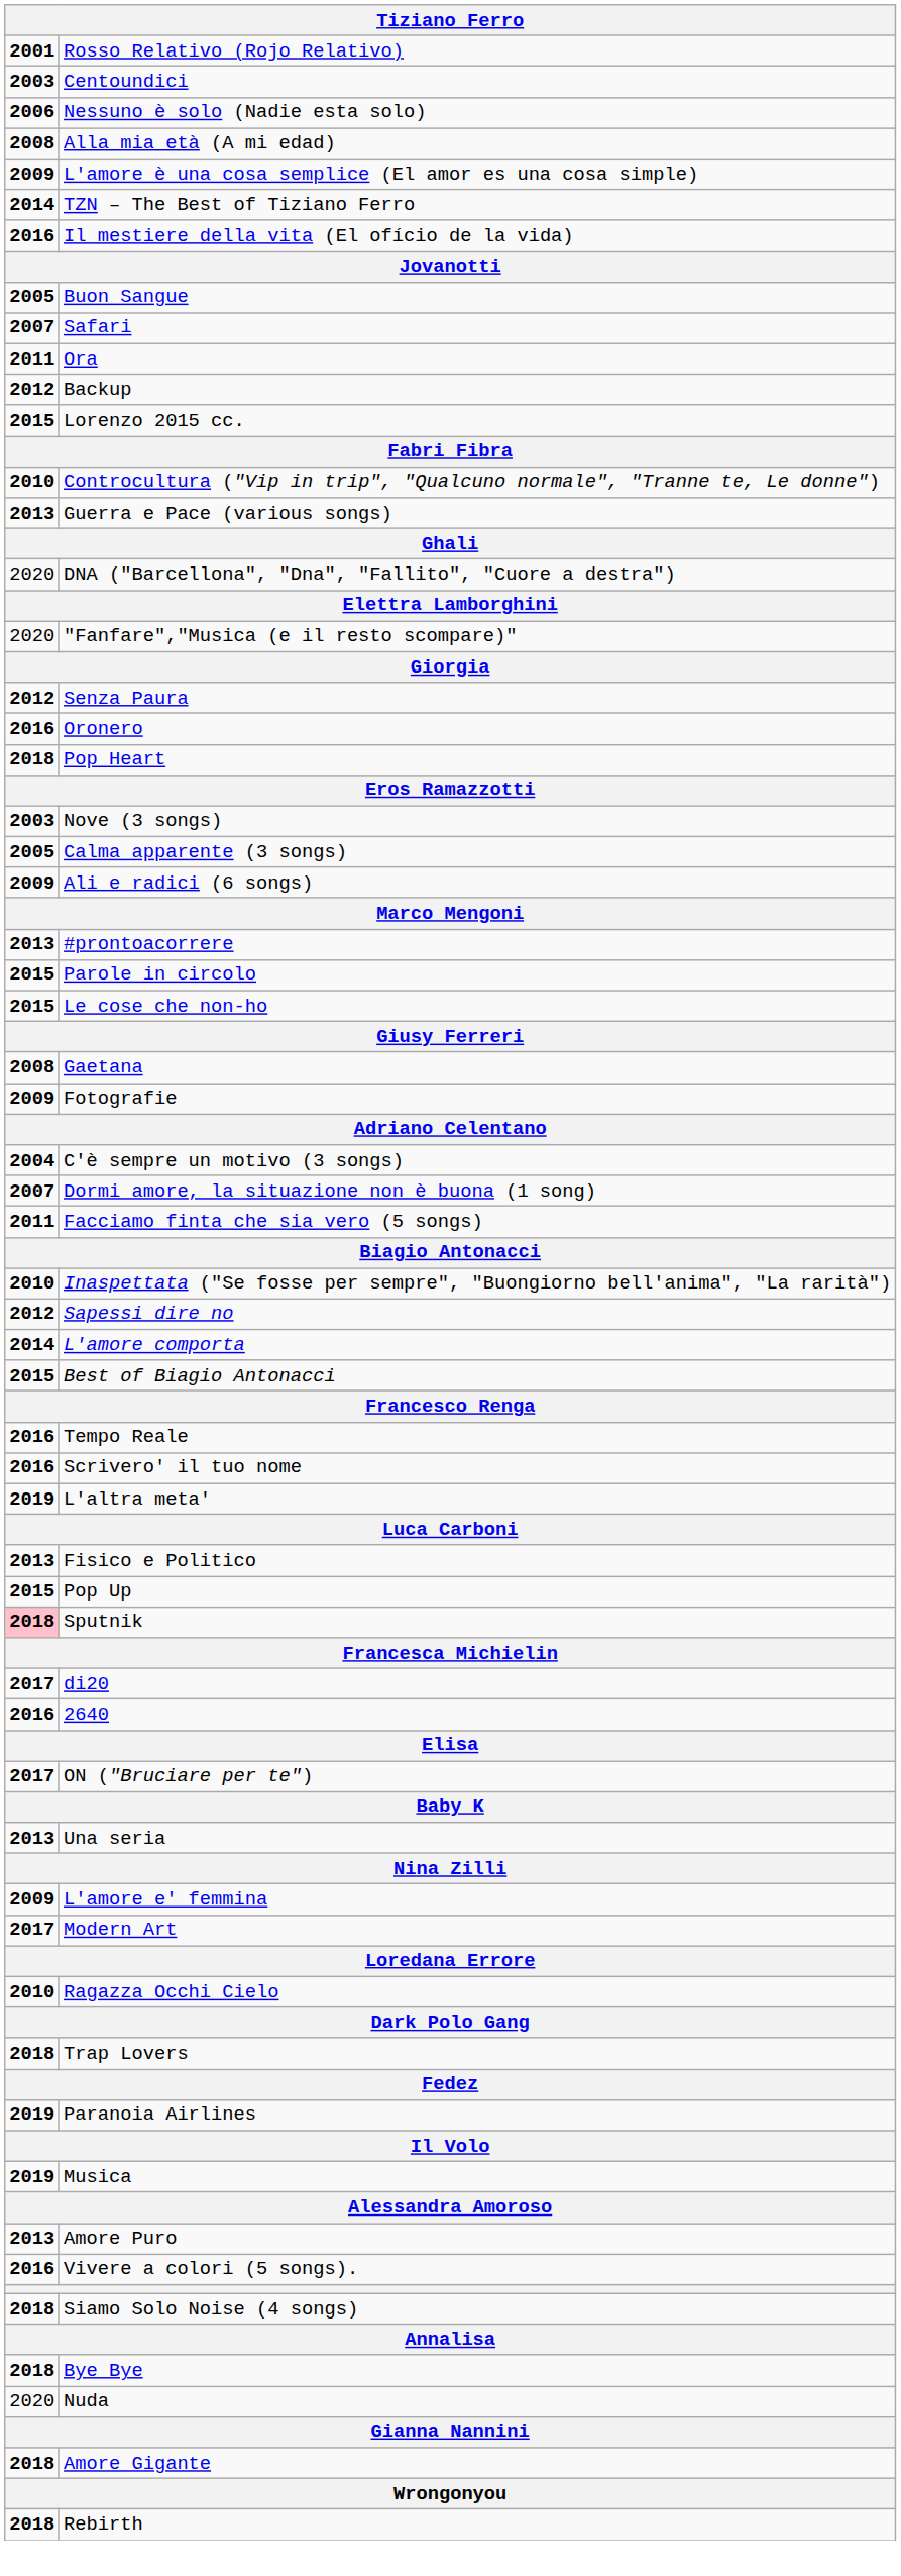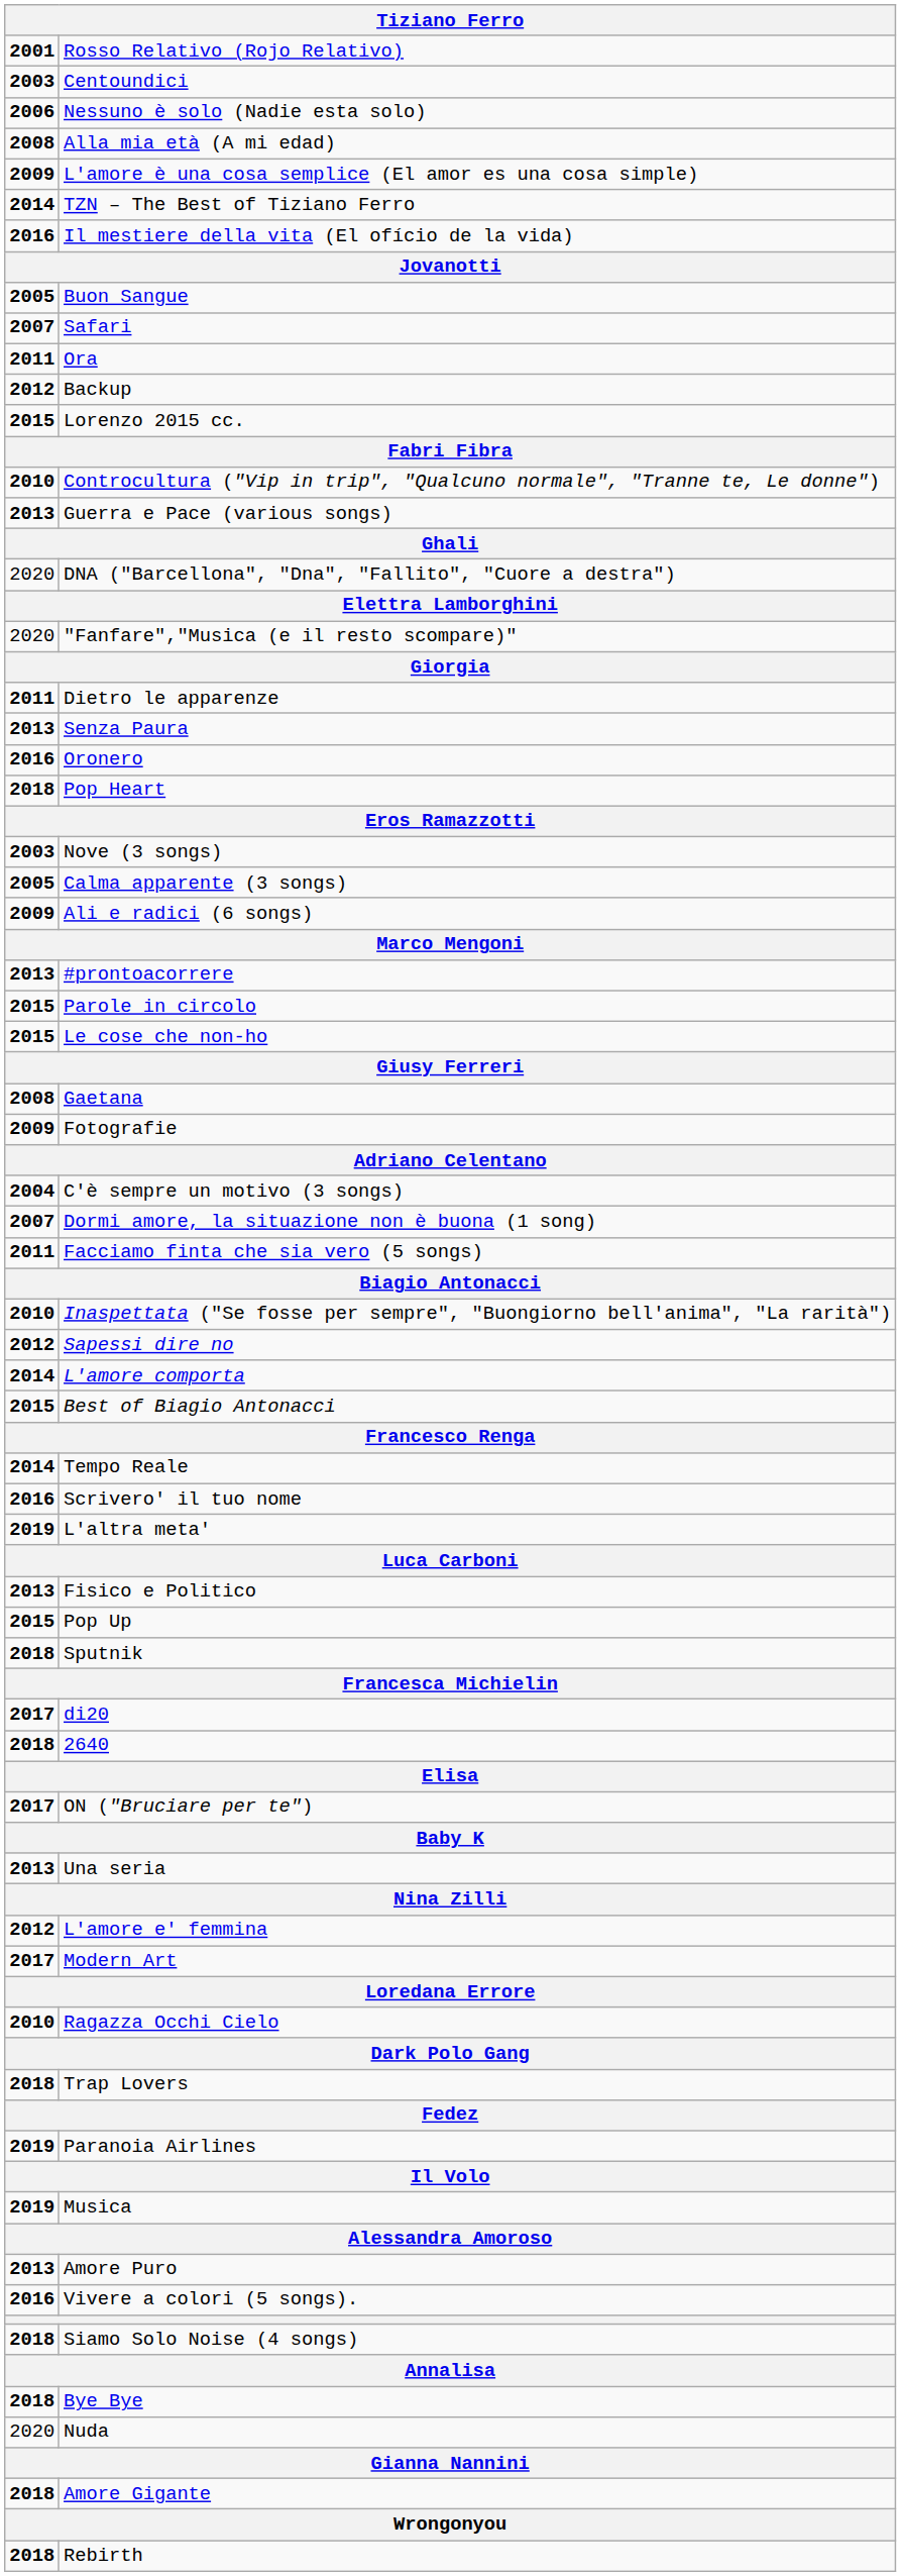 <table class="wikitable sortable">
 <tr>
 <th colspan="2"><a href='#'>Tiziano Ferro</a></th>
 </tr>
 <tr>
 <td><strong>2001</strong></td>
 <td><a href='#'>Rosso Relativo (Rojo Relativo)</a></td>
 </tr>
 <tr>
 <td><strong>2003</strong></td>
 <td><a href='#'>Centoundici</a></td>
 </tr>
 <tr>
 <td><strong>2006</strong></td>
 <td><a href='#'>Nessuno è solo</a> (Nadie esta solo)</td>
 </tr>
 <tr>
 <td><strong>2008</strong></td>
 <td><a href='#'>Alla mia età</a> (A mi edad)</td>
 </tr>
 <tr>
 <td><strong>2009</strong></td>
 <td><a href='#'>L′amore è una cosa semplice</a> (El amor es una cosa simple)</td>
 </tr>
 <tr>
 <td><strong>2014</strong></td>
 <td><a href='#'>TZN</a> – The Best of Tiziano Ferro</td>
 </tr>
 <tr>
 <td><strong>2016</strong></td>
 <td><a href='#'>Il mestiere della vita</a> (El ofício de la vida)</td>
 </tr>
 <tr>
 <th colspan="2"><strong><a href='#'>Jovanotti</a></strong></th>
 </tr>
 <tr>
 <td><strong>2005</strong></td>
 <td><a href='#'>Buon Sangue</a></td>
 </tr>
 <tr>
 <td><strong>2007</strong></td>
 <td><a href='#'>Safari</a></td>
 </tr>
 <tr>
 <td><strong>2011</strong></td>
 <td><a href='#'>Ora</a></td>
 </tr>
 <tr>
 <td><strong>2012</strong></td>
 <td>Backup</td>
 </tr>
 <tr>
 <td><strong>2015</strong></td>
 <td>Lorenzo 2015 cc.</td>
 </tr>
 <tr>
 <th colspan="2"><a href='#'>Fabri Fibra</a></th>
 </tr>
 <tr>
 <td><strong>2010</strong></td>
 <td><a href='#'>Controcultura</a> (<em>"Vip in trip", "Qualcuno normale", "Tranne te, Le donne"</em>)</td>
 </tr>
 <tr>
 <td><strong>2013</strong></td>
 <td>Guerra e Pace (various songs)</td>
 </tr>
 <tr>
 <th colspan="2"><a href='#'>Ghali</a></th>
 </tr>
 <tr>
 <td>2020</td>
 <td>DNA ("Barcellona", "Dna", "Fallito", "Cuore a destra")</td>
 </tr>
 <tr>
 <th colspan="2"><a href='#'>Elettra Lamborghini</a></th>
 </tr>
 <tr>
 <td>2020</td>
 <td>"Fanfare","Musica (e il resto scompare)"</td>
 </tr>
 <tr>
 <th colspan="2"><a href='#'>Giorgia</a></th>
 </tr>
 <tr>
-<td><strong>2012</strong></td>
+<td><strong>2011</strong></td>
+<td>Dietro le apparenze</td>
+</tr>
+<tr>
+<td><strong>2013</strong></td>
 <td><a href='#'>Senza Paura</a></td>
 </tr>
 <tr>
 <td><strong>2016</strong></td>
 <td><a href='#'>Oronero</a></td>
 </tr>
 <tr>
 <td><strong>2018</strong></td>
 <td><a href='#'>Pop Heart</a></td>
 </tr>
 <tr>
 <th colspan="2"><a href='#'>Eros Ramazzotti</a></th>
 </tr>
 <tr>
 <td><strong>2003</strong></td>
 <td>Nove (3 songs)</td>
 </tr>
 <tr>
 <td><strong>2005</strong></td>
 <td><a href='#'>Calma apparente</a> (3 songs)</td>
 </tr>
 <tr>
 <td><strong>2009</strong></td>
 <td><a href='#'>Ali e radici</a> (6 songs)</td>
 </tr>
 <tr>
 <th colspan="2"><a href='#'>Marco Mengoni</a></th>
 </tr>
 <tr>
 <td><strong>2013</strong></td>
 <td><a href='#'>#prontoacorrere</a></td>
 </tr>
 <tr>
 <td><strong>2015</strong></td>
 <td><a href='#'>Parole in circolo</a></td>
 </tr>
 <tr>
 <td><strong>2015</strong></td>
 <td><a href='#'>Le cose che non-ho</a></td>
 </tr>
 <tr>
 <th colspan="2"><a href='#'>Giusy Ferreri</a></th>
 </tr>
 <tr>
 <td><strong>2008</strong></td>
 <td><a href='#'>Gaetana</a></td>
 </tr>
 <tr>
 <td><strong>2009</strong></td>
 <td>Fotografie</td>
 </tr>
 <tr>
 <th colspan="2"><a href='#'>Adriano Celentano</a></th>
 </tr>
 <tr>
 <td><strong>2004</strong></td>
 <td>C′è sempre un motivo (3 songs)</td>
 </tr>
 <tr>
 <td><strong>2007</strong></td>
 <td><a href='#'>Dormi amore, la situazione non è buona</a> (1 song)</td>
 </tr>
 <tr>
 <td><strong>2011</strong></td>
 <td><a href='#'>Facciamo finta che sia vero</a> (5 songs)</td>
 </tr>
 <tr>
 <th colspan="2"><a href='#'>Biagio Antonacci</a></th>
 </tr>
 <tr>
 <td><strong>2010</strong></td>
 <td><em><a href='#'>Inaspettata</a></em> ("Se fosse per sempre", "Buongiorno bell′anima", "La rarità")</td>
 </tr>
 <tr>
 <td><strong>2012</strong></td>
 <td><em><a href='#'>Sapessi dire no</a></em></td>
 </tr>
 <tr>
 <td><strong>2014</strong></td>
 <td><em><a href='#'>L'amore comporta</a></em></td>
 </tr>
 <tr>
 <td><strong>2015</strong></td>
 <td><em>Best of Biagio Antonacci</em></td>
 </tr>
 <tr>
 <th colspan="2"><a href='#'>Francesco Renga</a></th>
 </tr>
 <tr>
-<td><strong>2016</strong></td>
+<td><strong>2014</strong></td>
 <td>Tempo Reale</td>
 </tr>
 <tr>
 <td><strong>2016</strong></td>
 <td>Scrivero' il tuo nome</td>
 </tr>
 <tr>
 <td><strong>2019</strong></td>
 <td>L'altra meta'</td>
 </tr>
 <tr>
 <th colspan="2"><a href='#'>Luca Carboni</a></th>
 </tr>
 <tr>
 <td><strong>2013</strong></td>
 <td>Fisico e Politico</td>
 </tr>
 <tr>
 <td><strong>2015</strong></td>
 <td>Pop Up</td>
 </tr>
 <tr>
-<td style="background: pink;"><strong>2018</strong></td>
+<td><strong>2018</strong></td>
 <td>Sputnik</td>
 </tr>
 <tr>
 <th colspan="2"><a href='#'>Francesca Michielin</a></th>
 </tr>
 <tr>
 <td><strong>2017</strong></td>
 <td><a href='#'>di20</a></td>
 </tr>
 <tr>
-<td><strong>2016</strong></td>
+<td><strong>2018</strong></td>
 <td><a href='#'>2640</a></td>
 </tr>
 <tr>
 <th colspan="2"><a href='#'>Elisa</a></th>
 </tr>
 <tr>
 <td><strong>2017</strong></td>
 <td>ON (<em>"Bruciare per te"</em>)</td>
 </tr>
 <tr>
 <th colspan="2"><a href='#'>Baby K</a></th>
 </tr>
 <tr>
 <td><strong>2013</strong></td>
 <td>Una seria</td>
 </tr>
 <tr>
 <th colspan="2"><a href='#'>Nina Zilli</a></th>
 </tr>
 <tr>
-<td><strong>2009</strong></td>
+<td><strong>2012</strong></td>
 <td><a href='#'>L'amore e' femmina</a></td>
 </tr>
 <tr>
 <td><strong>2017</strong></td>
 <td><a href='#'>Modern Art</a></td>
 </tr>
 <tr>
 <th colspan="2"><a href='#'>Loredana Errore</a></th>
 </tr>
 <tr>
 <td><strong>2010</strong></td>
 <td><a href='#'>Ragazza Occhi Cielo</a></td>
 </tr>
 <tr>
 <th colspan="2"><a href='#'>Dark Polo Gang</a></th>
 </tr>
 <tr>
 <td><strong>2018</strong></td>
 <td>Trap Lovers</td>
 </tr>
 <tr>
 <th colspan="2"><a href='#'>Fedez</a></th>
 </tr>
 <tr>
 <td><strong>2019</strong></td>
 <td>Paranoia Airlines</td>
 </tr>
 <tr>
 <th colspan="2"><a href='#'>Il Volo</a></th>
 </tr>
 <tr>
 <td><strong>2019</strong></td>
 <td>Musica</td>
 </tr>
 <tr>
 <th colspan="2"><a href='#'>Alessandra Amoroso</a></th>
 </tr>
 <tr>
 <td><strong>2013</strong></td>
 <td>Amore Puro</td>
 </tr>
 <tr>
 <td><strong>2016</strong></td>
 <td>Vivere a colori (5 songs).</td>
 </tr>
 <tr>
 <th colspan="2"></th>
 </tr>
 <tr>
 <td><strong>2018</strong></td>
 <td>Siamo Solo Noise (4 songs)</td>
 </tr>
 <tr>
 <th colspan="2"><a href='#'>Annalisa</a></th>
 </tr>
 <tr>
 <td><strong>2018</strong></td>
 <td><a href='#'>Bye Bye</a></td>
 </tr>
 <tr>
 <td>2020</td>
 <td>Nuda</td>
 </tr>
 <tr>
 <th colspan="2"><a href='#'>Gianna Nannini</a></th>
 </tr>
 <tr>
 <td><strong>2018</strong></td>
 <td><a href='#'>Amore Gigante</a></td>
 </tr>
 <tr>
 <th colspan="2">Wrongonyou</th>
 </tr>
 <tr>
 <td><strong>2018</strong></td>
 <td>Rebirth</td>
 </tr>
 </table>
